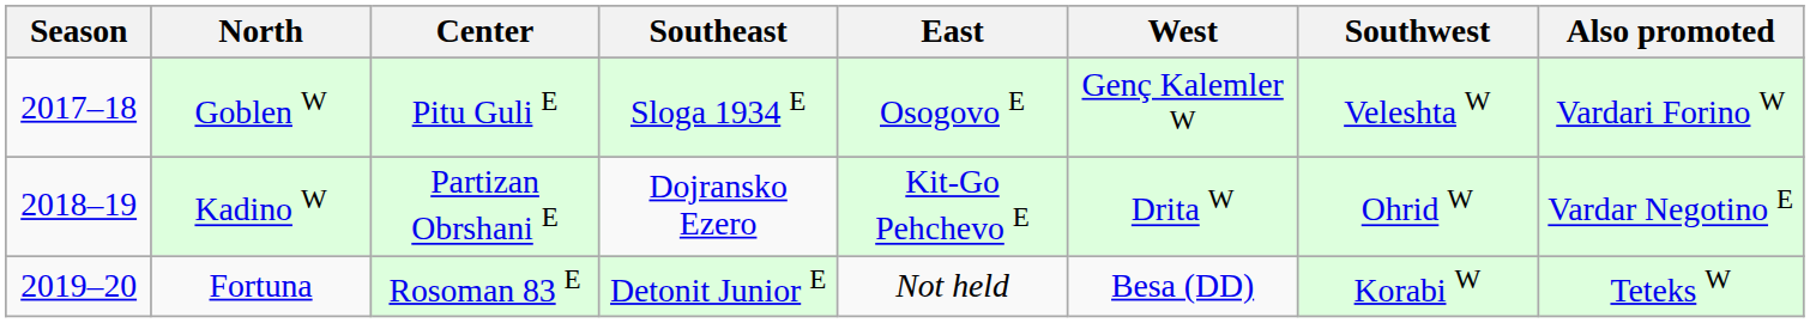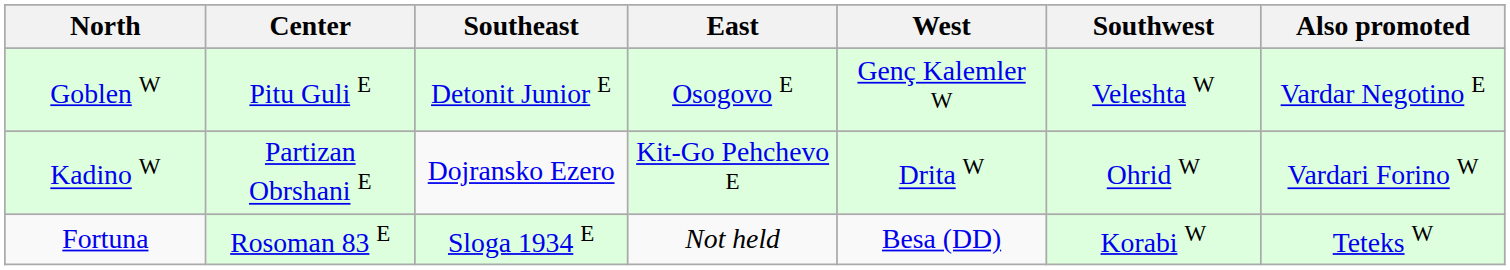 <table class="wikitable" style="text-align:center;">
 <tr>
-<th style="width:80px;">Season</th>
 <th style="width:150px;">North</th>
 <th style="width:150px;">Center</th>
 <th style="width:150px;">Southeast</th>
 <th style="width:150px;">East</th>
 <th style="width:150px;">West</th>
 <th style="width:150px;">Southwest</th>
 <th style="width:180px;">Also promoted</th>
 </tr>
 <tr>
-<td align=center><a href='#'>2017–18</a></td>
 <td style="background:#dfd;"><a href='#'>Goblen</a> <sup>W</sup></td>
 <td style="background:#dfd;"><a href='#'>Pitu Guli</a> <sup>E</sup></td>
-<td style="background:#dfd;"><a href='#'>Sloga 1934</a> <sup>E</sup></td>
+<td style="background:#dfd;"><a href='#'>Detonit Junior</a> <sup>E</sup></td>
 <td style="background:#dfd;"><a href='#'>Osogovo</a> <sup>E</sup></td>
 <td style="background:#dfd;"><a href='#'>Genç Kalemler</a> <sup>W</sup></td>
 <td style="background:#dfd;"><a href='#'>Veleshta</a> <sup>W</sup></td>
-<td style="background:#dfd;"><a href='#'>Vardari Forino</a> <sup>W</sup></td>
+<td style="background:#dfd;"><a href='#'>Vardar Negotino</a> <sup>E</sup></td>
 </tr>
 <tr>
-<td align=center><a href='#'>2018–19</a></td>
 <td style="background:#dfd;"><a href='#'>Kadino</a> <sup>W</sup></td>
 <td style="background:#dfd;"><a href='#'>Partizan Obrshani</a> <sup>E</sup></td>
 <td><a href='#'>Dojransko Ezero</a></td>
 <td style="background:#dfd;"><a href='#'>Kit-Go Pehchevo</a> <sup>E</sup></td>
 <td style="background:#dfd;"><a href='#'>Drita</a> <sup>W</sup></td>
 <td style="background:#dfd;"><a href='#'>Ohrid</a> <sup>W</sup></td>
-<td style="background:#dfd;"><a href='#'>Vardar Negotino</a> <sup>E</sup></td>
+<td style="background:#dfd;"><a href='#'>Vardari Forino</a> <sup>W</sup></td>
 </tr>
 <tr>
-<td align=center><a href='#'>2019–20</a></td>
 <td><a href='#'>Fortuna</a></td>
 <td style="background:#dfd;"><a href='#'>Rosoman 83</a> <sup>E</sup></td>
-<td style="background:#dfd;"><a href='#'>Detonit Junior</a> <sup>E</sup></td>
+<td style="background:#dfd;"><a href='#'>Sloga 1934</a> <sup>E</sup></td>
 <td><em>Not held</em></td>
 <td><a href='#'>Besa (DD)</a></td>
 <td style="background:#dfd;"><a href='#'>Korabi</a> <sup>W</sup></td>
 <td style="background:#dfd;"><a href='#'>Teteks</a> <sup>W</sup></td>
 </tr>
 </table>
